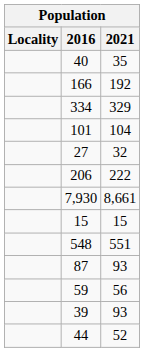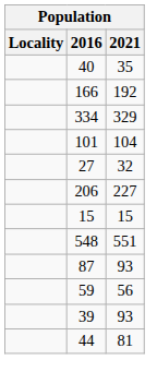 <table class="wikitable" style="text-align:center;">
 <tr>
 <th colspan="3" style="text-align:center;  font-weight:bold">Population</th>
 </tr>
 <tr>
 <th style="text-align:center; background:  font-weight:bold">Locality</th>
 <th style="text-align:center; background:  font-weight:bold"><strong>2016</strong></th>
 <th style="text-align:center; background:  font-weight:bold"><strong>2021</strong></th>
 </tr>
 <tr>
 <td></td>
 <td>40</td>
 <td>35</td>
 </tr>
 <tr>
 <td></td>
 <td>166</td>
 <td>192</td>
 </tr>
 <tr>
 <td></td>
 <td>334</td>
 <td>329</td>
 </tr>
 <tr>
 <td></td>
 <td>101</td>
 <td>104</td>
 </tr>
 <tr>
 <td></td>
 <td>27</td>
 <td>32</td>
 </tr>
 <tr>
 <td></td>
 <td>206</td>
-<td>222</td>
-</tr>
-<tr>
-<td></td>
-<td>7,930</td>
-<td>8,661</td>
+<td>227</td>
 </tr>
 <tr>
 <td></td>
 <td>15</td>
 <td>15</td>
 </tr>
 <tr>
 <td></td>
 <td>548</td>
 <td>551</td>
 </tr>
 <tr>
 <td></td>
 <td>87</td>
 <td>93</td>
 </tr>
 <tr>
 <td></td>
 <td>59</td>
 <td>56</td>
 </tr>
 <tr>
 <td></td>
 <td>39</td>
 <td>93</td>
 </tr>
 <tr>
 <td></td>
 <td>44</td>
-<td>52</td>
+<td>81</td>
 </tr>
 </table>
